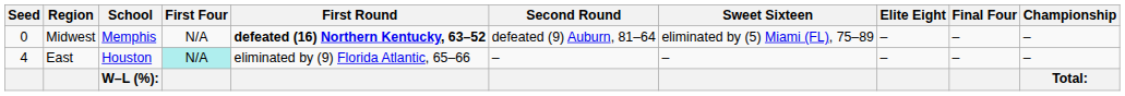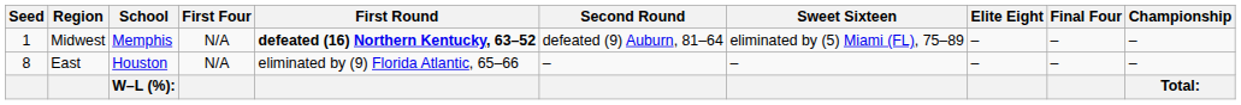 <table class="sortable wikitable" style="white-space:nowrap; font-size:100%;">
 <tr>
 <th>Seed</th>
 <th>Region</th>
 <th>School</th>
 <th>First Four</th>
 <th>First Round</th>
 <th>Second Round</th>
 <th>Sweet Sixteen</th>
 <th>Elite Eight</th>
 <th>Final Four</th>
 <th>Championship</th>
 </tr>
 <tr>
-<td align=center>0</td>
+<td align=center>1</td>
 <td>Midwest</td>
 <td><a href='#'>Memphis</a></td>
 <td align=center>N/A</td>
 <td><strong>defeated (16) <a href='#'>Northern Kentucky</a>, 63–52</strong></td>
 <td>defeated (9) <a href='#'>Auburn</a>, 81–64</td>
 <td>eliminated by (5) <a href='#'>Miami (FL)</a>, 75–89</td>
 <td>–</td>
 <td>–</td>
 <td>–</td>
 </tr>
 <tr>
-<td align=center>4</td>
+<td align=center>8</td>
 <td>East</td>
 <td><a href='#'>Houston</a></td>
-<td align=center style="background: paleturquoise;">N/A</td>
+<td align=center>N/A</td>
 <td>eliminated by (9) <a href='#'>Florida Atlantic</a>, 65–66</td>
 <td>–</td>
 <td>–</td>
 <td>–</td>
 <td>–</td>
 <td>–</td>
 </tr>
 <tr>
 <th></th>
 <th></th>
 <th>W–L (%):</th>
 <th></th>
 <th></th>
 <th></th>
 <th></th>
 <th></th>
 <th></th>
 <th> Total: </th>
 </tr>
 </table>
